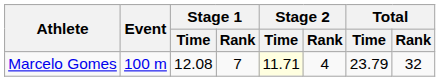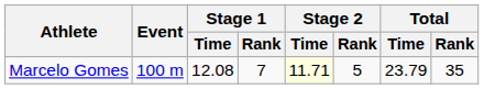 <table class=wikitable style="font-size:90%">
 <tr>
 <th rowspan="2">Athlete</th>
 <th rowspan="2">Event</th>
 <th colspan="2">Stage 1</th>
 <th colspan="2">Stage 2</th>
 <th colspan="2">Total</th>
 </tr>
 <tr style="font-size:95%">
 <th>Time</th>
 <th>Rank</th>
 <th>Time</th>
 <th>Rank</th>
 <th>Time</th>
 <th>Rank</th>
 </tr>
 <tr align=center>
 <td align=left><a href='#'>Marcelo Gomes</a></td>
 <td align=left><a href='#'>100 m</a></td>
 <td>12.08</td>
 <td>7</td>
 <td style="background: lightyellow;">11.71</td>
-<td>4</td>
+<td>5</td>
 <td>23.79</td>
-<td>32</td>
+<td>35</td>
 </tr>
 </table>
